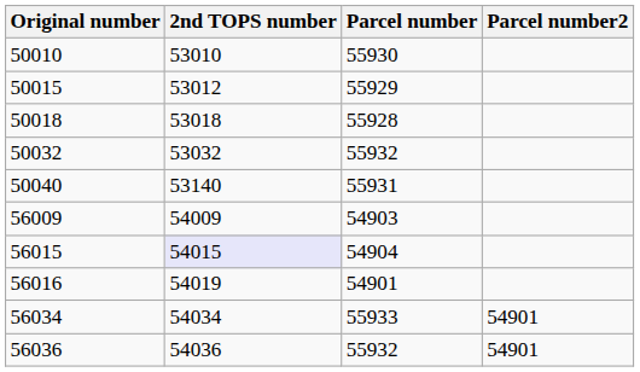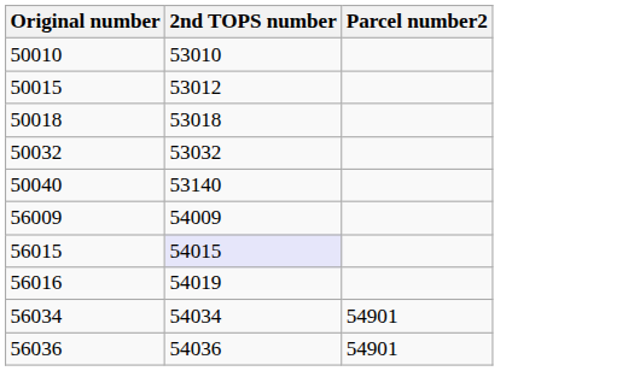 <table class="wikitable">
 <tr>
 <th>Original number</th>
 <th>2nd TOPS number</th>
-<th>Parcel number</th>
 <th>Parcel number2</th>
 </tr>
 <tr>
 <td>50010</td>
 <td>53010</td>
-<td>55930</td>
 <td></td>
 </tr>
 <tr>
 <td>50015</td>
 <td>53012</td>
-<td>55929</td>
 <td></td>
 </tr>
 <tr>
 <td>50018</td>
 <td>53018</td>
-<td>55928</td>
 <td></td>
 </tr>
 <tr>
 <td>50032</td>
 <td>53032</td>
-<td>55932</td>
 <td></td>
 </tr>
 <tr>
 <td>50040</td>
 <td>53140</td>
-<td>55931</td>
 <td></td>
 </tr>
 <tr>
 <td>56009</td>
 <td>54009</td>
-<td>54903</td>
 <td></td>
 </tr>
 <tr>
 <td>56015</td>
 <td style="background: lavender;">54015</td>
-<td>54904</td>
 <td></td>
 </tr>
 <tr>
 <td>56016</td>
 <td>54019</td>
-<td>54901</td>
 <td></td>
 </tr>
 <tr>
 <td>56034</td>
 <td>54034</td>
-<td>55933</td>
 <td>54901</td>
 </tr>
 <tr>
 <td>56036</td>
 <td>54036</td>
-<td>55932</td>
 <td>54901</td>
 </tr>
 </table>
